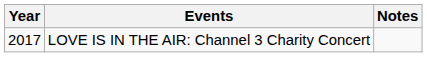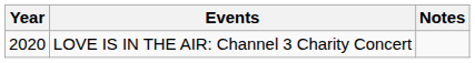 <table class="wikitable">
 <tr>
 <th>Year</th>
 <th>Events</th>
 <th>Notes</th>
 </tr>
 <tr>
-<td>2017</td>
+<td>2020</td>
 <td>LOVE IS IN THE AIR: Channel 3 Charity Concert</td>
 <td></td>
 </tr>
 </table>
